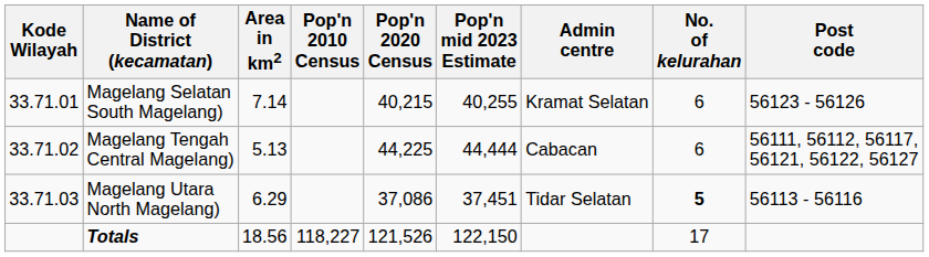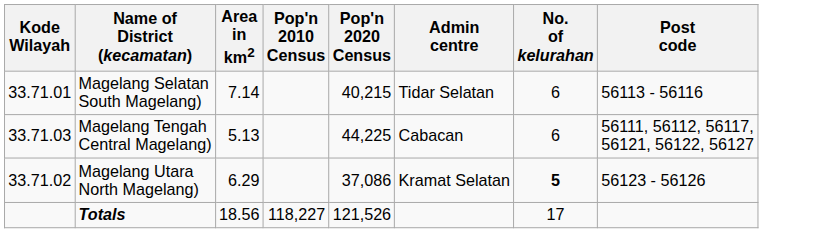 <table class="wikitable">
 <tr>
 <th>Kode <br>Wilayah</th>
 <th>Name of<br>District<br>(<em>kecamatan</em>)</th>
 <th>Area <br>in<br> km<sup>2</sup></th>
 <th>Pop'n <br>2010<br>Census</th>
 <th>Pop'n <br>2020<br>Census</th>
-<th>Pop'n <br>mid 2023<br>Estimate</th>
 <th>Admin <br> centre</th>
 <th>No.<br> of <br><em>kelurahan</em></th>
 <th>Post<br>code</th>
 </tr>
 <tr>
 <td>33.71.01</td>
 <td>Magelang Selatan <br>South Magelang)</td>
 <td align="right">7.14</td>
 <td align="right"></td>
 <td align="right">40,215</td>
-<td align="right">40,255</td>
-<td>Kramat Selatan</td>
+<td>Tidar Selatan</td>
 <td align="center">6</td>
-<td>56123 - 56126</td>
+<td>56113 - 56116</td>
 </tr>
 <tr>
-<td>33.71.02</td>
+<td>33.71.03</td>
 <td>Magelang Tengah <br>Central Magelang)</td>
 <td align="right">5.13</td>
 <td align="right"></td>
 <td align="right">44,225</td>
-<td align="right">44,444</td>
 <td>Cabacan</td>
 <td align="center">6</td>
 <td>56111, 56112, 56117,<br>56121, 56122, 56127</td>
 </tr>
 <tr>
-<td>33.71.03</td>
+<td>33.71.02</td>
 <td>Magelang Utara <br>North Magelang)</td>
 <td align="right">6.29</td>
 <td align="right"></td>
 <td align="right">37,086</td>
-<td align="right">37,451</td>
-<td>Tidar Selatan</td>
+<td>Kramat Selatan</td>
 <td align="center"><strong>5</strong></td>
-<td>56113 - 56116</td>
+<td>56123 - 56126</td>
 </tr>
 <tr>
 <td></td>
 <td><strong><em>Totals</em></strong></td>
 <td align="right">18.56</td>
 <td align="right">118,227</td>
 <td align="right">121,526</td>
-<td align="right">122,150</td>
 <td></td>
 <td align="center">17</td>
 <td></td>
 </tr>
 </table>
